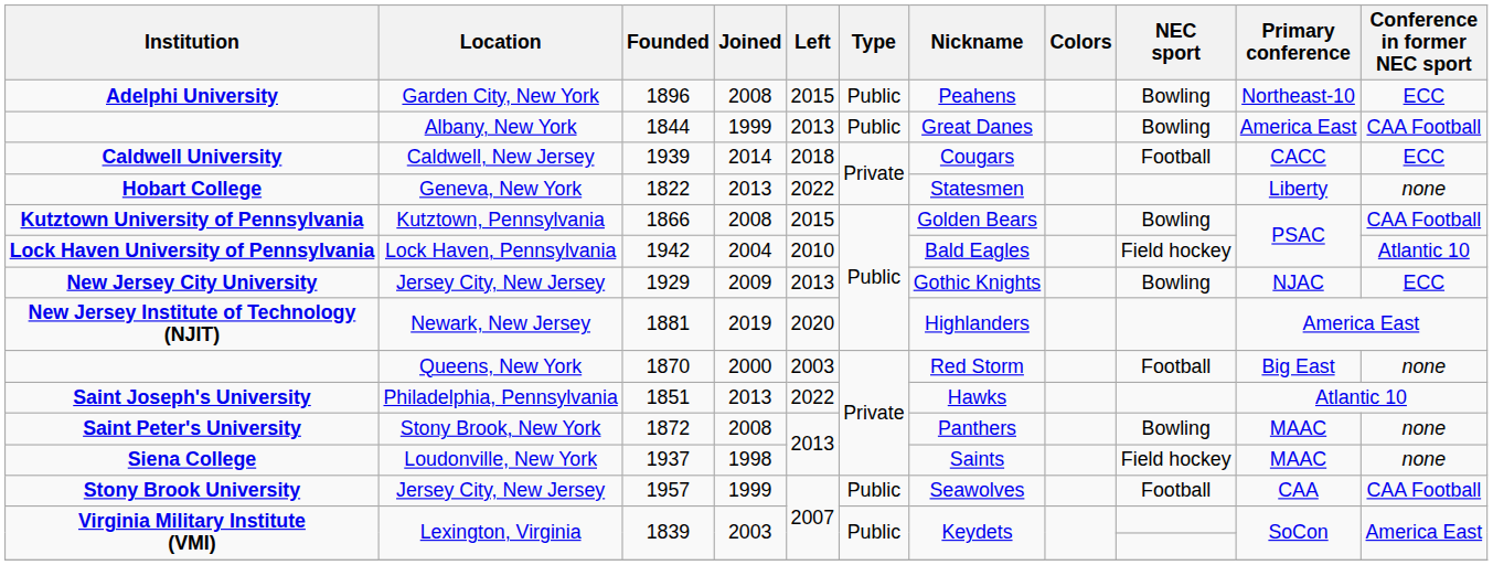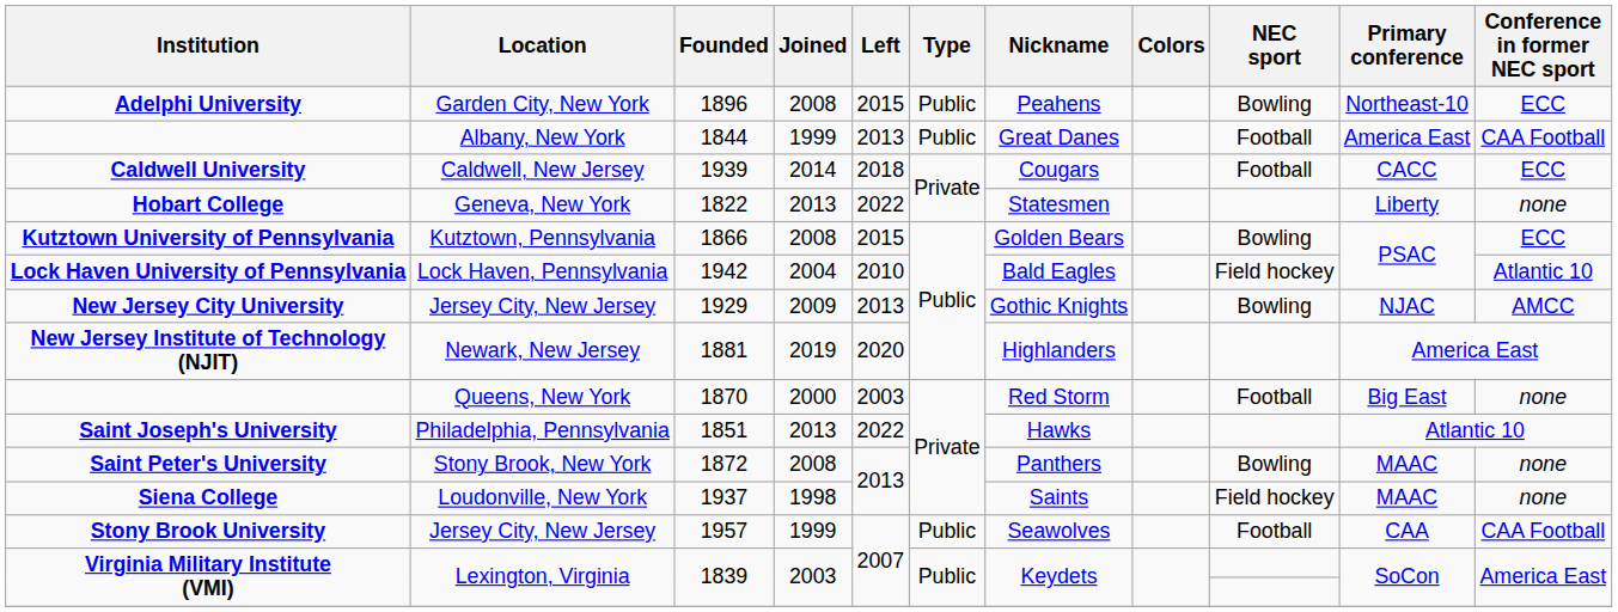 <table class="sortable wikitable" style="text-align: center;">
 <tr>
 <th>Institution</th>
 <th>Location</th>
 <th>Founded</th>
 <th>Joined</th>
 <th>Left</th>
 <th>Type</th>
 <th>Nickname</th>
 <th class="unsortable">Colors</th>
 <th>NEC<br>sport</th>
 <th>Primary<br>conference</th>
 <th>Conference<br>in former<br>NEC sport</th>
 </tr>
 <tr>
 <td><strong><a href='#'>Adelphi University</a></strong></td>
 <td><a href='#'>Garden City, New York</a></td>
 <td>1896</td>
 <td>2008</td>
 <td>2015</td>
 <td>Public</td>
 <td><a href='#'>Peahens</a></td>
 <td></td>
 <td>Bowling</td>
 <td><a href='#'>Northeast-10</a></td>
 <td><a href='#'>ECC</a></td>
 </tr>
 <tr>
 <td></td>
 <td><a href='#'>Albany, New York</a></td>
 <td>1844</td>
 <td>1999</td>
 <td>2013</td>
 <td>Public</td>
 <td><a href='#'>Great Danes</a></td>
 <td></td>
-<td>Bowling</td>
+<td>Football</td>
 <td><a href='#'>America East</a></td>
 <td><a href='#'>CAA Football</a></td>
 </tr>
 <tr>
 <td><strong><a href='#'>Caldwell University</a></strong></td>
 <td><a href='#'>Caldwell, New Jersey</a></td>
 <td>1939</td>
 <td>2014</td>
 <td>2018</td>
 <td rowspan="2">Private</td>
 <td><a href='#'>Cougars</a></td>
 <td> </td>
 <td>Football</td>
 <td><a href='#'>CACC</a></td>
 <td><a href='#'>ECC</a></td>
 </tr>
 <tr>
 <td><strong><a href='#'>Hobart College</a></strong></td>
 <td><a href='#'>Geneva, New York</a></td>
 <td>1822</td>
 <td>2013</td>
 <td>2022</td>
 <td><a href='#'>Statesmen</a></td>
 <td></td>
 <td></td>
 <td><a href='#'>Liberty</a></td>
 <td><em>none</em></td>
 </tr>
 <tr>
 <td><strong><a href='#'>Kutztown University of Pennsylvania</a></strong></td>
 <td><a href='#'>Kutztown, Pennsylvania</a></td>
 <td>1866</td>
 <td>2008</td>
 <td>2015</td>
 <td rowspan=4>Public</td>
 <td><a href='#'>Golden Bears</a></td>
 <td></td>
 <td>Bowling</td>
 <td rowspan=2><a href='#'>PSAC</a></td>
-<td><a href='#'>CAA Football</a></td>
+<td><a href='#'>ECC</a></td>
 </tr>
 <tr>
 <td><strong><a href='#'>Lock Haven University of Pennsylvania</a></strong></td>
 <td><a href='#'>Lock Haven, Pennsylvania</a></td>
 <td>1942</td>
 <td>2004</td>
 <td>2010</td>
 <td><a href='#'>Bald Eagles</a></td>
 <td></td>
 <td>Field hockey</td>
 <td><a href='#'>Atlantic 10</a></td>
 </tr>
 <tr>
 <td><strong><a href='#'>New Jersey City University</a></strong></td>
 <td><a href='#'>Jersey City, New Jersey</a></td>
 <td>1929</td>
 <td>2009</td>
 <td>2013</td>
 <td><a href='#'>Gothic Knights</a></td>
 <td> </td>
 <td>Bowling</td>
 <td><a href='#'>NJAC</a></td>
-<td><a href='#'>ECC</a></td>
+<td><a href='#'>AMCC</a></td>
 </tr>
 <tr>
 <td><strong><a href='#'>New Jersey Institute of Technology</a></strong><br><strong>(NJIT)</strong></td>
 <td><a href='#'>Newark, New Jersey</a></td>
 <td>1881</td>
 <td>2019</td>
 <td>2020</td>
 <td><a href='#'>Highlanders</a></td>
 <td></td>
 <td></td>
 <td colspan=2><a href='#'>America East</a></td>
 </tr>
 <tr>
 <td></td>
 <td><a href='#'>Queens, New York</a></td>
 <td>1870</td>
 <td>2000</td>
 <td>2003</td>
 <td rowspan=4>Private</td>
 <td><a href='#'>Red Storm</a></td>
 <td></td>
 <td>Football</td>
 <td><a href='#'>Big East</a></td>
 <td><em>none</em></td>
 </tr>
 <tr>
 <td><strong><a href='#'>Saint Joseph's University</a></strong></td>
 <td><a href='#'>Philadelphia, Pennsylvania</a></td>
 <td>1851</td>
 <td>2013</td>
 <td>2022</td>
 <td><a href='#'>Hawks</a></td>
 <td></td>
 <td></td>
 <td colspan=2><a href='#'>Atlantic 10</a></td>
 </tr>
 <tr>
 <td><strong><a href='#'>Saint Peter's University</a></strong></td>
 <td><a href='#'>Stony Brook, New York</a></td>
 <td>1872</td>
 <td>2008</td>
 <td rowspan="2">2013</td>
 <td><a href='#'>Panthers</a></td>
 <td></td>
 <td>Bowling</td>
 <td><a href='#'>MAAC</a></td>
 <td><em>none</em></td>
 </tr>
 <tr>
 <td><strong><a href='#'>Siena College</a></strong></td>
 <td><a href='#'>Loudonville, New York</a></td>
 <td>1937</td>
 <td>1998</td>
 <td><a href='#'>Saints</a></td>
 <td></td>
 <td>Field hockey</td>
 <td><a href='#'>MAAC</a></td>
 <td><em>none</em></td>
 </tr>
 <tr>
 <td><strong><a href='#'>Stony Brook University</a></strong></td>
 <td><a href='#'>Jersey City, New Jersey</a></td>
 <td>1957</td>
 <td>1999</td>
 <td rowspan=3>2007</td>
 <td>Public</td>
 <td><a href='#'>Seawolves</a></td>
 <td></td>
 <td>Football</td>
 <td><a href='#'>CAA</a></td>
 <td><a href='#'>CAA Football</a></td>
 </tr>
 <tr>
 <td rowspan="2"><strong><a href='#'>Virginia Military Institute</a></strong><br><strong>(VMI)</strong></td>
 <td rowspan="2"><a href='#'>Lexington, Virginia</a></td>
 <td rowspan="2">1839</td>
 <td rowspan="2">2003</td>
 <td rowspan="2">Public<br></td>
 <td rowspan="2"><a href='#'>Keydets</a></td>
 <td rowspan="2"></td>
 <td></td>
 <td rowspan="2"><a href='#'>SoCon</a></td>
 <td rowspan="2"><a href='#'>America East</a></td>
 </tr>
 <tr>
 <td></td>
 </tr>
 <tr>
 </tr>
 </table>
